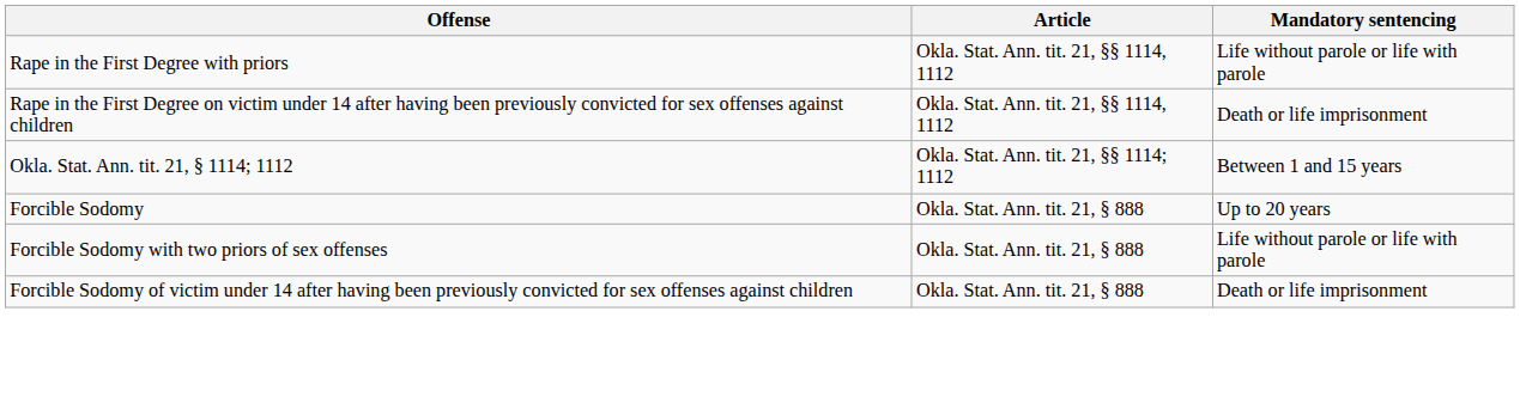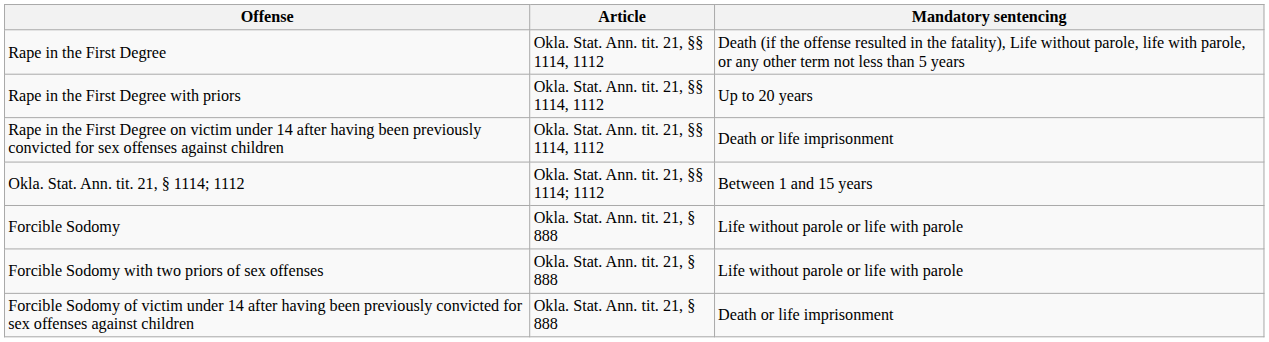 <table class="wikitable">
 <tr>
 <th>Offense</th>
 <th>Article</th>
 <th>Mandatory sentencing</th>
 </tr>
 <tr>
+<td>Rape in the First Degree</td>
+<td>Okla. Stat. Ann. tit. 21, §§ 1114, 1112</td>
+<td>Death (if the offense resulted in the fatality), Life without parole, life with parole, or any other term not less than 5 years</td>
+</tr>
+<tr>
 <td>Rape in the First Degree with priors</td>
 <td>Okla. Stat. Ann. tit. 21, §§ 1114, 1112</td>
-<td>Life without parole or life with parole</td>
+<td>Up to 20 years</td>
 </tr>
 <tr>
 <td>Rape in the First Degree on victim under 14 after having been previously convicted for sex offenses against children</td>
 <td>Okla. Stat. Ann. tit. 21, §§ 1114, 1112</td>
 <td>Death or life imprisonment</td>
 </tr>
 <tr>
 <td>Okla. Stat. Ann. tit. 21, § 1114; 1112</td>
 <td>Okla. Stat. Ann. tit. 21, §§ 1114; 1112</td>
 <td>Between 1 and 15 years</td>
 </tr>
 <tr>
 <td>Forcible Sodomy</td>
 <td>Okla. Stat. Ann. tit. 21, § 888</td>
-<td>Up to 20 years</td>
+<td>Life without parole or life with parole</td>
 </tr>
 <tr>
 <td>Forcible Sodomy with two priors of sex offenses</td>
 <td>Okla. Stat. Ann. tit. 21, § 888</td>
 <td>Life without parole or life with parole</td>
 </tr>
 <tr>
 <td>Forcible Sodomy of victim under 14 after having been previously convicted for sex offenses against children</td>
 <td>Okla. Stat. Ann. tit. 21, § 888</td>
 <td>Death or life imprisonment</td>
 </tr>
 </table>
